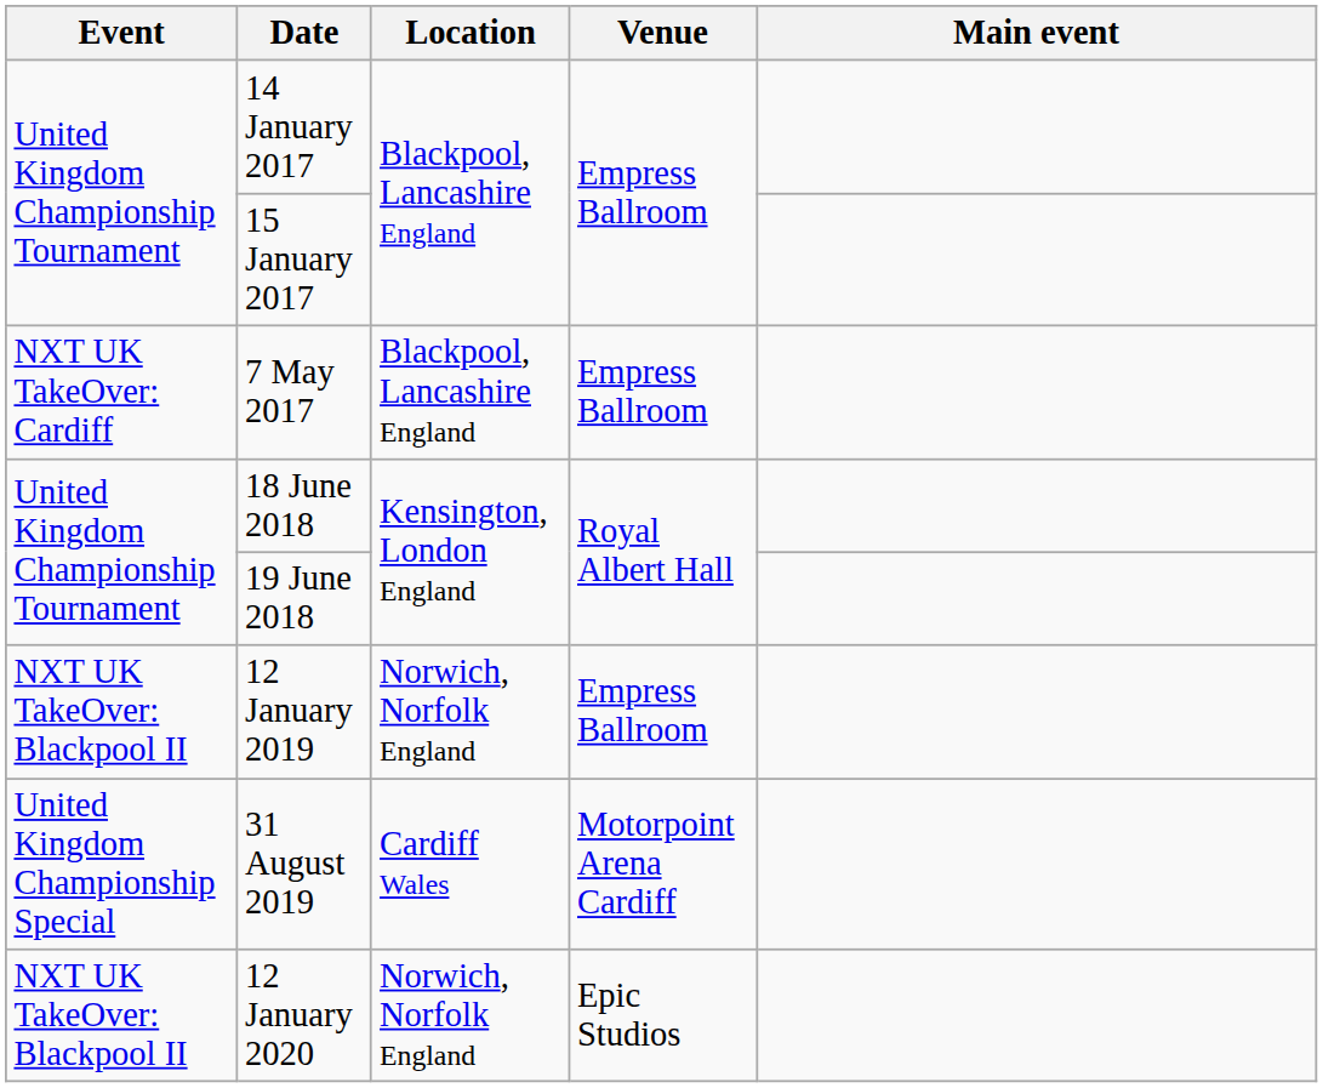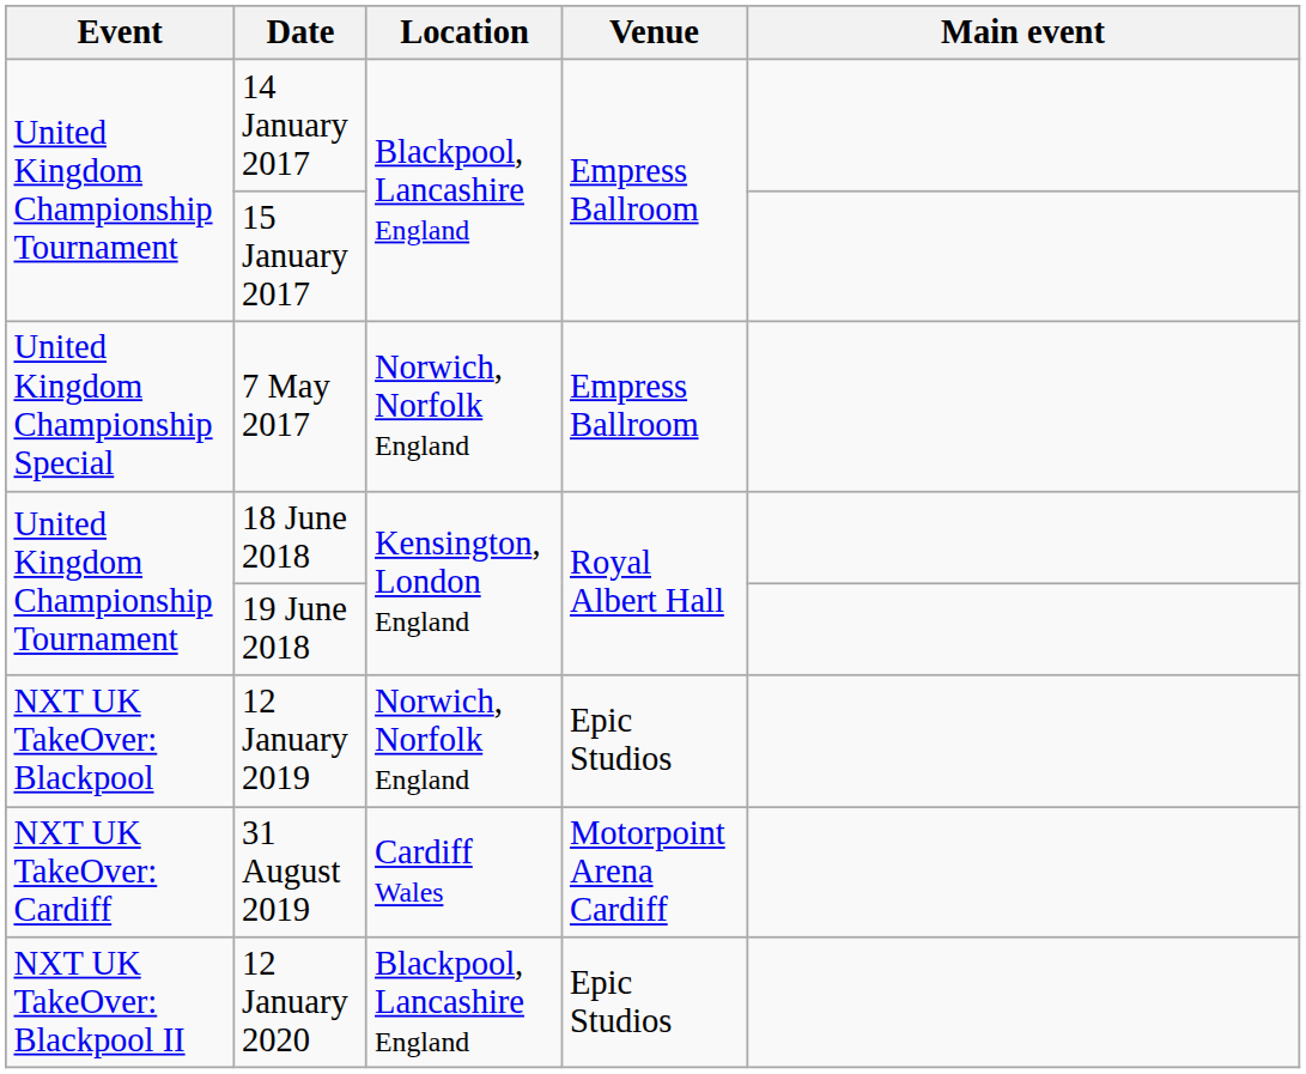 <table class="wikitable">
 <tr>
 <th width=11%>Event</th>
 <th width=9%>Date</th>
 <th width=11%>Location</th>
 <th width=11%>Venue</th>
 <th width=39%>Main event</th>
 </tr>
 <tr>
 <td rowspan="2"><a href='#'>United Kingdom Championship Tournament</a></td>
 <td>14 January 2017</td>
 <td rowspan=2><a href='#'>Blackpool</a>, <a href='#'>Lancashire</a><br><small><a href='#'>England</a></small></td>
 <td rowspan=2><a href='#'>Empress Ballroom</a></td>
 <td></td>
 </tr>
 <tr>
 <td>15 January 2017</td>
 <td></td>
 </tr>
 <tr>
-<td><a href='#'>NXT UK TakeOver: Cardiff</a></td>
+<td><a href='#'>United Kingdom Championship Special</a></td>
 <td>7 May 2017</td>
-<td><a href='#'>Blackpool</a>, <a href='#'>Lancashire</a><br><small>England</small></td>
+<td><a href='#'>Norwich</a>, <a href='#'>Norfolk</a><br><small>England</small></td>
 <td><a href='#'>Empress Ballroom</a></td>
 <td></td>
 </tr>
 <tr>
 <td rowspan="2"><a href='#'>United Kingdom Championship Tournament</a></td>
 <td>18 June 2018</td>
 <td rowspan=2><a href='#'>Kensington</a>, <a href='#'>London</a><br><small>England</small></td>
 <td rowspan=2><a href='#'>Royal Albert Hall</a></td>
 <td></td>
 </tr>
 <tr>
 <td>19 June 2018</td>
 <td></td>
 </tr>
 <tr>
-<td><a href='#'>NXT UK TakeOver: Blackpool II</a></td>
+<td><a href='#'>NXT UK TakeOver: Blackpool</a></td>
 <td>12 January 2019</td>
 <td><a href='#'>Norwich</a>, <a href='#'>Norfolk</a><br><small>England</small></td>
-<td><a href='#'>Empress Ballroom</a></td>
+<td>Epic Studios</td>
 <td></td>
 </tr>
 <tr>
-<td><a href='#'>United Kingdom Championship Special</a></td>
+<td><a href='#'>NXT UK TakeOver: Cardiff</a></td>
 <td>31 August 2019</td>
 <td><a href='#'>Cardiff</a><br><small><a href='#'>Wales</a></small></td>
 <td><a href='#'>Motorpoint Arena Cardiff</a></td>
 <td></td>
 </tr>
 <tr>
 <td><a href='#'>NXT UK TakeOver: Blackpool II</a></td>
 <td>12 January 2020</td>
-<td><a href='#'>Norwich</a>, <a href='#'>Norfolk</a><br><small>England</small></td>
+<td><a href='#'>Blackpool</a>, <a href='#'>Lancashire</a><br><small>England</small></td>
 <td>Epic Studios</td>
 <td></td>
 </tr>
 </table>
